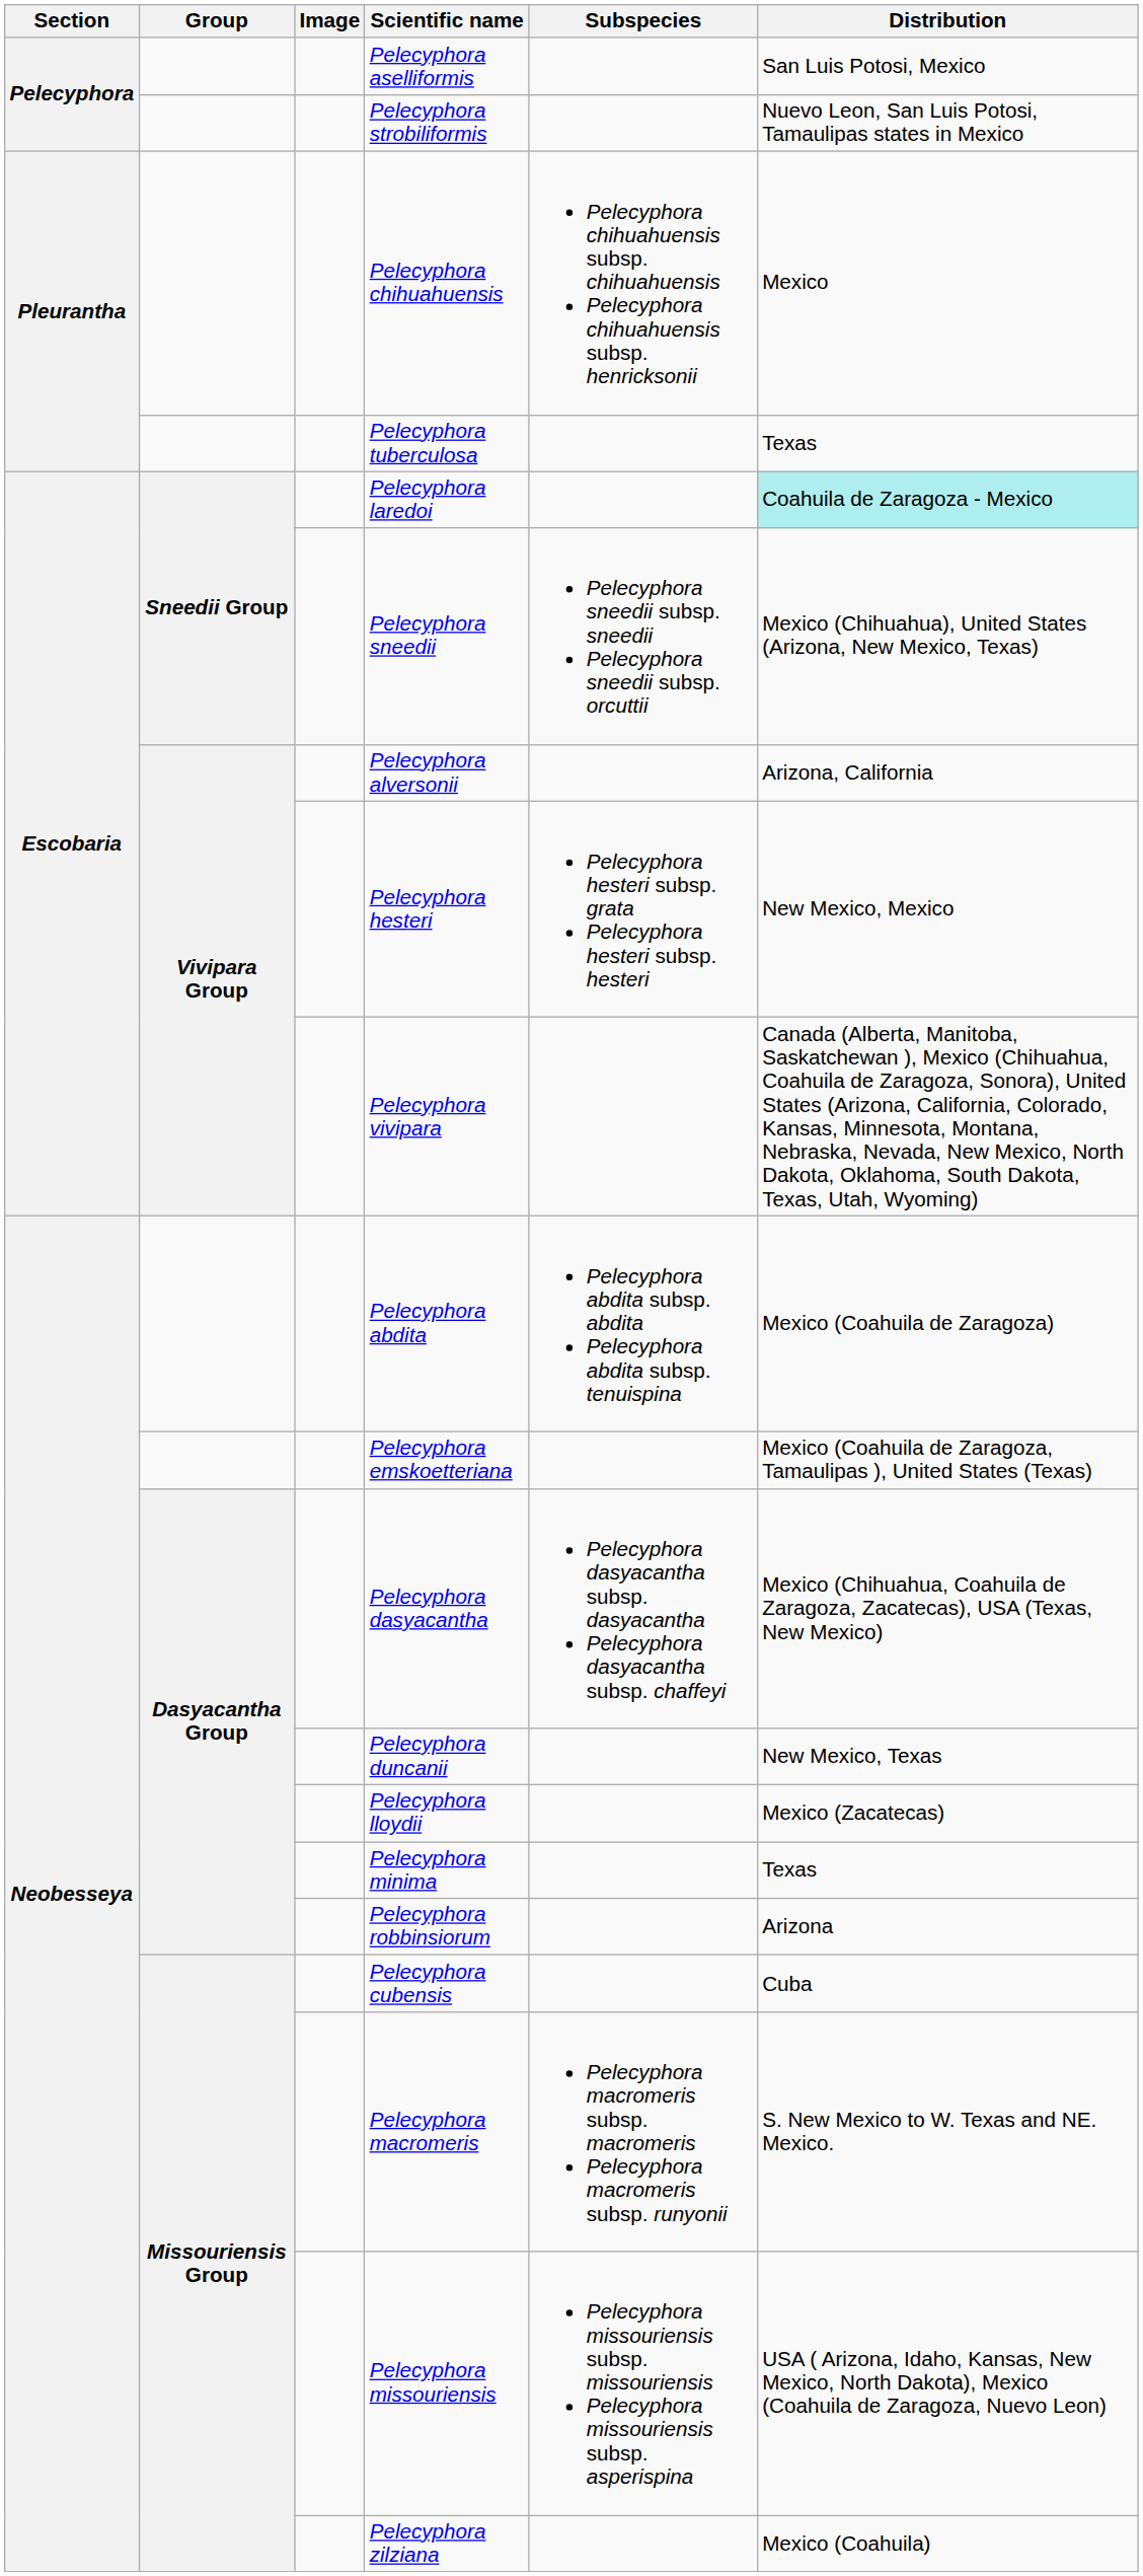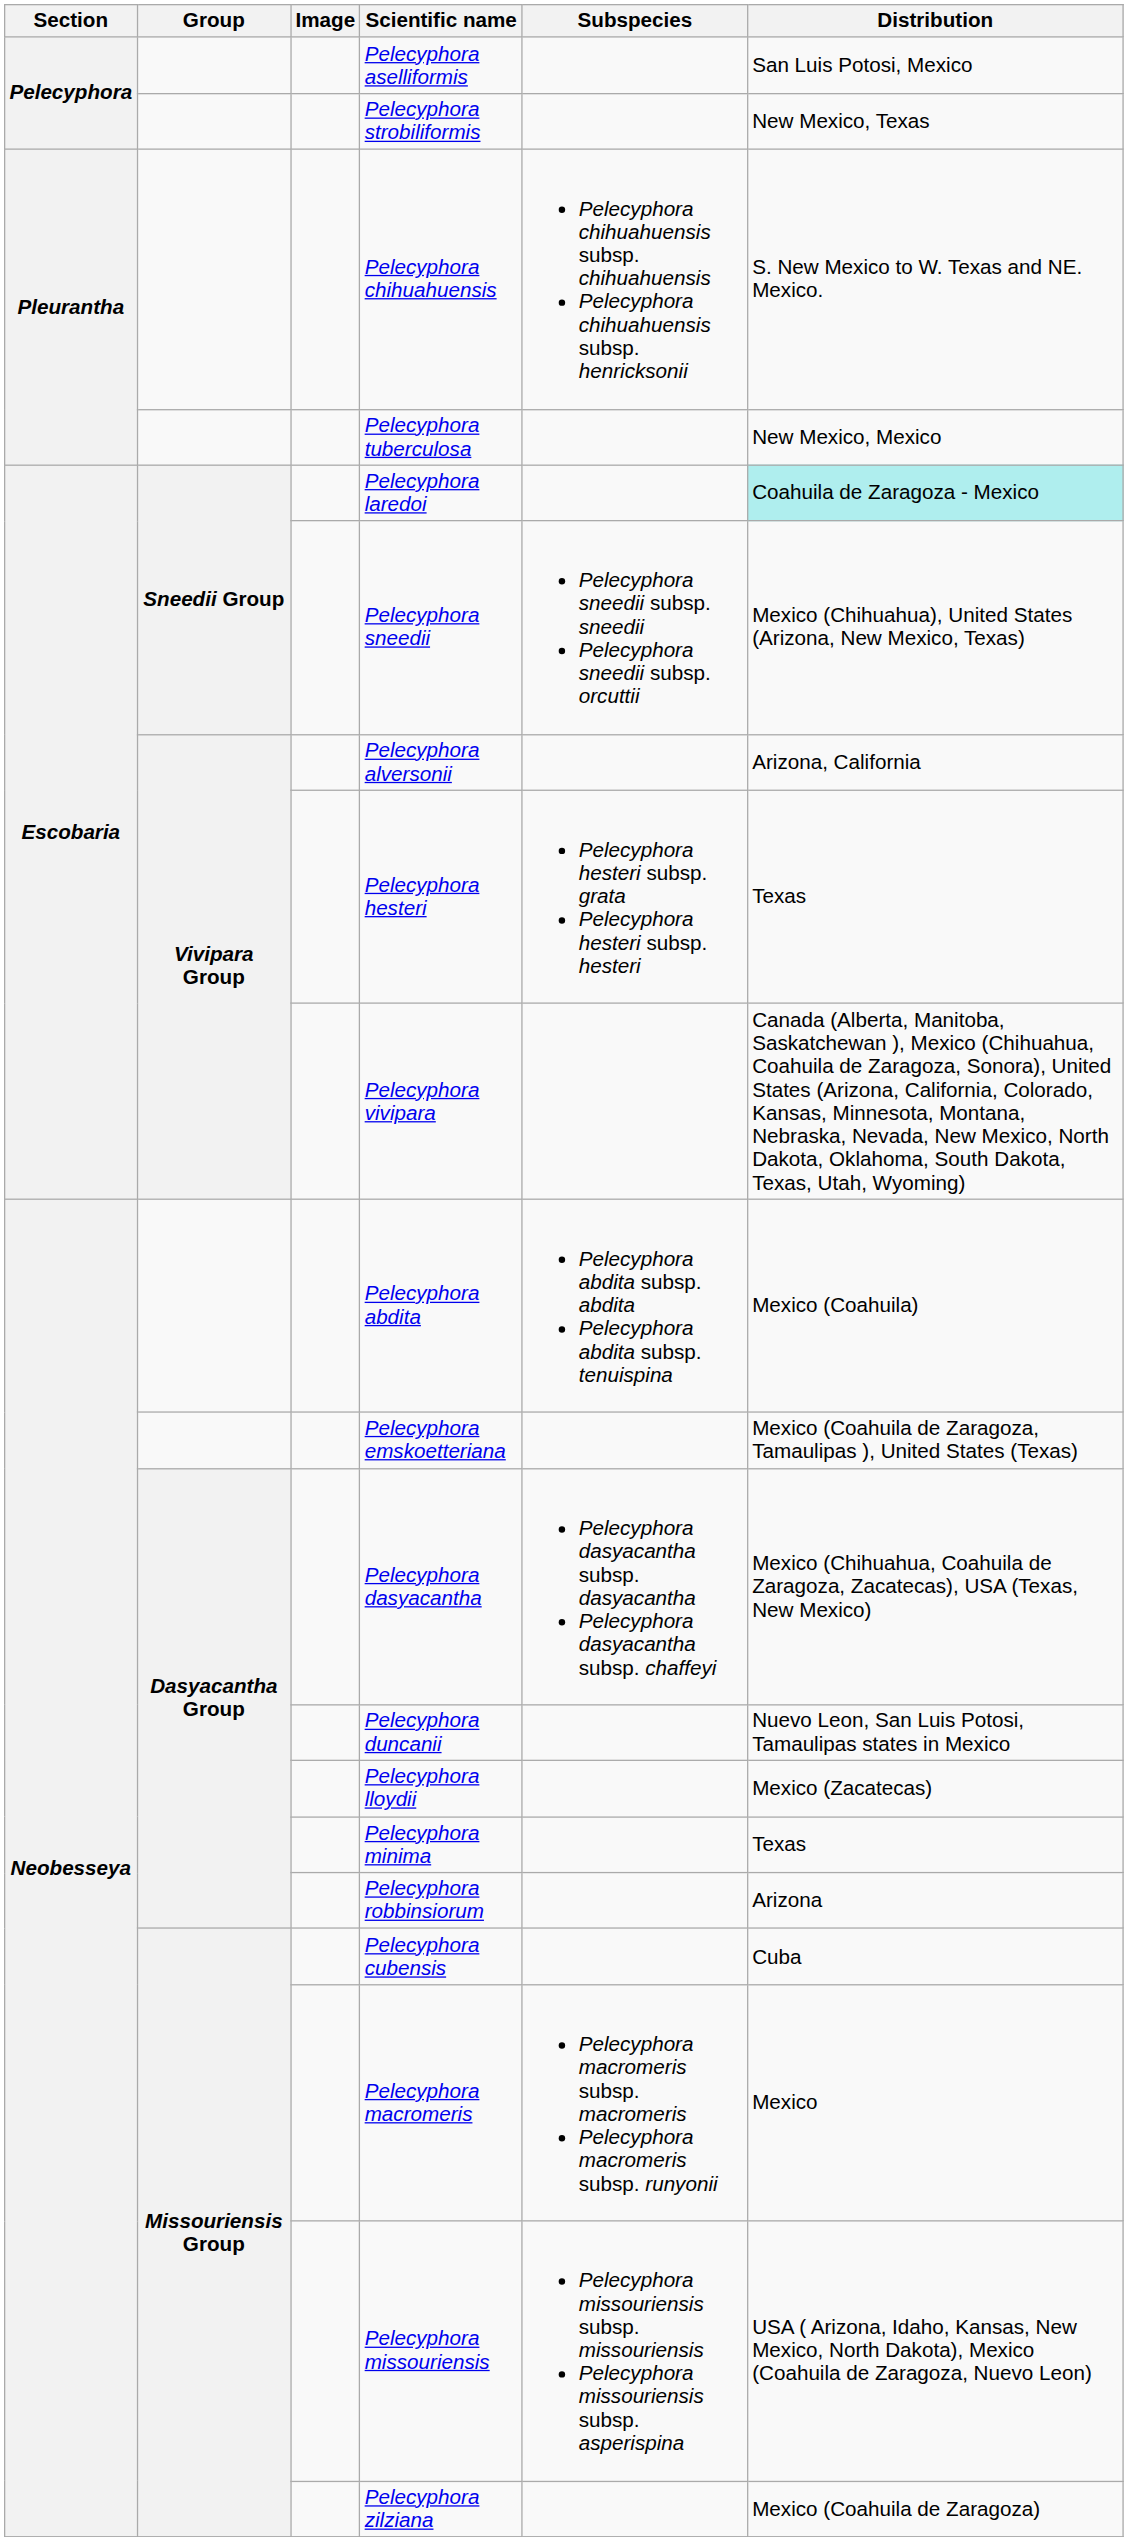 <table class="wikitable collapsible">
 <tr>
 <th>Section</th>
 <th>Group</th>
 <th>Image</th>
 <th>Scientific name</th>
 <th>Subspecies</th>
 <th>Distribution</th>
 </tr>
 <tr>
 <th rowspan="2" style="text-align:center;"><em>Pelecyphora</em></th>
 <td></td>
 <td></td>
 <td><em><a href='#'>Pelecyphora aselliformis</a></em> </td>
 <td></td>
 <td>San Luis Potosi, Mexico</td>
 </tr>
 <tr>
 <td></td>
 <td></td>
 <td><em><a href='#'>Pelecyphora strobiliformis</a></em> </td>
 <td></td>
-<td>Nuevo Leon, San Luis Potosi, Tamaulipas states in Mexico</td>
+<td>New Mexico, Texas</td>
 </tr>
 <tr>
 <th rowspan="2" style="text-align:center;"><em>Pleurantha</em> </th>
 <td></td>
 <td></td>
 <td><em><a href='#'>Pelecyphora chihuahuensis</a></em> </td>
 <td><br><ul><li><em>Pelecyphora chihuahuensis</em> subsp. <em>chihuahuensis</em></li><li><em>Pelecyphora chihuahuensis</em> subsp. <em>henricksonii</em> </li></ul></td>
-<td>Mexico</td>
+<td>S. New Mexico to W. Texas and NE. Mexico.</td>
 </tr>
 <tr>
 <td></td>
 <td></td>
 <td><em><a href='#'>Pelecyphora tuberculosa</a></em> </td>
 <td></td>
-<td>Texas</td>
+<td>New Mexico, Mexico</td>
 </tr>
 <tr>
 <th rowspan="5" style="text-align:center;"><em>Escobaria</em> </th>
 <th rowspan="2" style="text-align:center;"><em>Sneedii</em> Group</th>
 <td></td>
 <td><em><a href='#'>Pelecyphora laredoi</a></em> </td>
 <td></td>
 <td style="background: paleturquoise;">Coahuila de Zaragoza - Mexico</td>
 </tr>
 <tr>
 <td></td>
 <td><em><a href='#'>Pelecyphora sneedii</a></em> </td>
 <td><br><ul><li><em>Pelecyphora sneedii</em> subsp. <em>sneedii</em></li><li><em>Pelecyphora sneedii</em> subsp. <em>orcuttii</em> </li></ul></td>
 <td>Mexico (Chihuahua), United States (Arizona, New Mexico, Texas)</td>
 </tr>
 <tr>
 <th rowspan="3" style="text-align:center;"><em>Vivipara</em> Group</th>
 <td></td>
 <td><em><a href='#'>Pelecyphora alversonii</a></em> </td>
 <td></td>
 <td>Arizona, California</td>
 </tr>
 <tr>
 <td></td>
 <td><em><a href='#'>Pelecyphora hesteri</a></em> </td>
 <td><br><ul><li><em>Pelecyphora hesteri</em> subsp. <em>grata</em> </li><li><em>Pelecyphora hesteri</em> subsp. <em>hesteri</em></li></ul></td>
-<td>New Mexico, Mexico</td>
+<td>Texas</td>
 </tr>
 <tr>
 <td></td>
 <td><em><a href='#'>Pelecyphora vivipara</a></em> </td>
 <td></td>
 <td>Canada (Alberta, Manitoba, Saskatchewan ), Mexico (Chihuahua, Coahuila de Zaragoza, Sonora),  United States (Arizona, California, Colorado, Kansas, Minnesota, Montana, Nebraska, Nevada, New Mexico, North Dakota, Oklahoma, South Dakota, Texas, Utah, Wyoming)</td>
 </tr>
 <tr>
 <th rowspan="11" style="text-align:center;"><em>Neobesseya</em> </th>
 <td></td>
 <td></td>
 <td><em><a href='#'>Pelecyphora abdita</a></em> </td>
 <td><br><ul><li><em>Pelecyphora abdita</em> subsp. <em>abdita</em></li><li><em>Pelecyphora abdita</em> subsp. <em>tenuispina</em> </li></ul></td>
-<td>Mexico (Coahuila de Zaragoza)</td>
+<td>Mexico (Coahuila)</td>
 </tr>
 <tr>
 <td></td>
 <td></td>
 <td><em><a href='#'>Pelecyphora emskoetteriana </a></em> </td>
 <td></td>
 <td>Mexico (Coahuila de Zaragoza, Tamaulipas ), United States (Texas)</td>
 </tr>
 <tr>
 <th rowspan="5" style="text-align:center;"><em>Dasyacantha</em> Group</th>
 <td></td>
 <td><em><a href='#'>Pelecyphora dasyacantha </a></em> </td>
 <td><br><ul><li><em>Pelecyphora dasyacantha</em> subsp. <em>dasyacantha</em></li><li><em>Pelecyphora dasyacantha</em> subsp. <em>chaffeyi</em> </li></ul></td>
 <td>Mexico (Chihuahua, Coahuila de Zaragoza, Zacatecas), USA (Texas, New Mexico)</td>
 </tr>
 <tr>
 <td></td>
 <td><em><a href='#'>Pelecyphora duncanii</a></em> </td>
 <td></td>
-<td>New Mexico, Texas</td>
+<td>Nuevo Leon, San Luis Potosi, Tamaulipas states in Mexico</td>
 </tr>
 <tr>
 <td></td>
 <td><em><a href='#'>Pelecyphora lloydii</a></em> </td>
 <td></td>
 <td>Mexico (Zacatecas)</td>
 </tr>
 <tr>
 <td></td>
 <td><em><a href='#'>Pelecyphora minima</a></em> </td>
 <td></td>
 <td>Texas</td>
 </tr>
 <tr>
 <td></td>
 <td><em><a href='#'>Pelecyphora robbinsiorum</a></em> </td>
 <td></td>
 <td>Arizona</td>
 </tr>
 <tr>
 <th rowspan="4" style="text-align:center;"><em>Missouriensis</em> Group</th>
 <td></td>
 <td><em><a href='#'>Pelecyphora cubensis </a></em> </td>
 <td></td>
 <td>Cuba</td>
 </tr>
 <tr>
 <td></td>
 <td><em><a href='#'>Pelecyphora macromeris</a></em> </td>
 <td><br><ul><li><em>Pelecyphora macromeris</em> subsp. <em>macromeris</em></li><li><em>Pelecyphora macromeris</em> subsp. <em>runyonii</em> </li></ul></td>
-<td>S. New Mexico to W. Texas and NE. Mexico.</td>
+<td>Mexico</td>
 </tr>
 <tr>
 <td></td>
 <td><em><a href='#'>Pelecyphora missouriensis </a></em> </td>
 <td><br><ul><li><em>Pelecyphora missouriensis</em> subsp. <em>missouriensis</em></li><li><em>Pelecyphora missouriensis</em> subsp. <em>asperispina</em> </li></ul></td>
 <td>USA (	Arizona, Idaho, Kansas, New Mexico, North Dakota), Mexico (Coahuila de Zaragoza, Nuevo Leon)</td>
 </tr>
 <tr>
 <td></td>
 <td><em><a href='#'>Pelecyphora zilziana</a></em> </td>
 <td></td>
-<td>Mexico (Coahuila)</td>
+<td>Mexico (Coahuila de Zaragoza)</td>
 </tr>
 <tr>
 </tr>
 </table>
